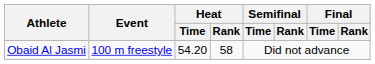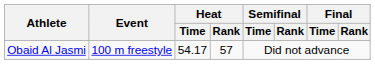 <table class=wikitable style="font-size:90%">
 <tr>
 <th rowspan="2">Athlete</th>
 <th rowspan="2">Event</th>
 <th colspan="2">Heat</th>
 <th colspan="2">Semifinal</th>
 <th colspan="2">Final</th>
 </tr>
 <tr style="font-size:95%">
 <th>Time</th>
 <th>Rank</th>
 <th>Time</th>
 <th>Rank</th>
 <th>Time</th>
 <th>Rank</th>
 </tr>
 <tr align=center>
 <td align=left><a href='#'>Obaid Al Jasmi</a></td>
 <td align=left><a href='#'>100 m freestyle</a></td>
-<td>54.20</td>
-<td>58</td>
+<td>54.17</td>
+<td>57</td>
 <td colspan=4>Did not advance</td>
 </tr>
 </table>
